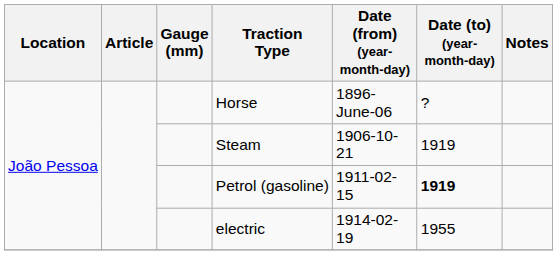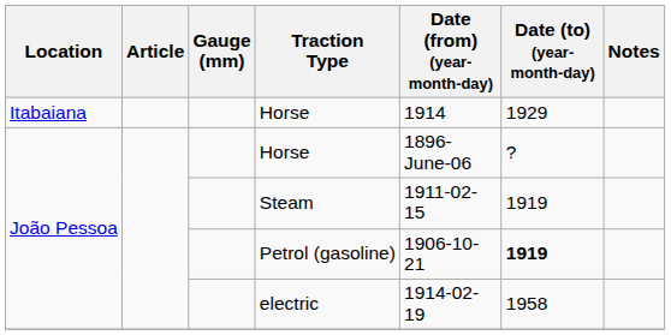 <table class="wikitable sortable">
 <tr>
 <th>Location</th>
 <th>Article</th>
 <th>Gauge<br> (mm)</th>
 <th>Traction<br>Type</th>
 <th width=80px>Date (from)<br><small>(year-month-day)</small></th>
 <th width=80px>Date (to)<br><small>(year-month-day)</small></th>
 <th>Notes</th>
+</tr>
+<tr>
+<td><a href='#'>Itabaiana</a></td>
+<td> </td>
+<td align=right></td>
+<td>Horse</td>
+<td>1914</td>
+<td>1929</td>
+<td></td>
 </tr>
 <tr>
 <td rowspan=4><a href='#'>João Pessoa</a></td>
 <td rowspan=4> </td>
 <td align=right></td>
 <td>Horse</td>
 <td>1896-June-06</td>
 <td>?</td>
 <td></td>
 </tr>
 <tr>
 <td align=right></td>
 <td>Steam</td>
-<td>1906-10-21</td>
+<td>1911-02-15</td>
 <td>1919</td>
 <td></td>
 </tr>
 <tr>
 <td align=right></td>
 <td>Petrol (gasoline)</td>
-<td>1911-02-15</td>
+<td>1906-10-21</td>
 <td><strong>1919</strong></td>
 <td></td>
 </tr>
 <tr>
 <td align=right></td>
 <td>electric</td>
 <td>1914-02-19</td>
-<td>1955</td>
+<td>1958</td>
 <td></td>
 </tr>
 <tr>
 </tr>
 </table>
